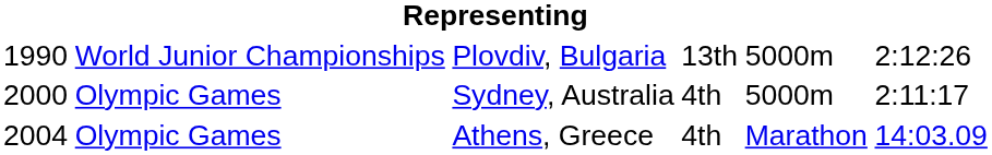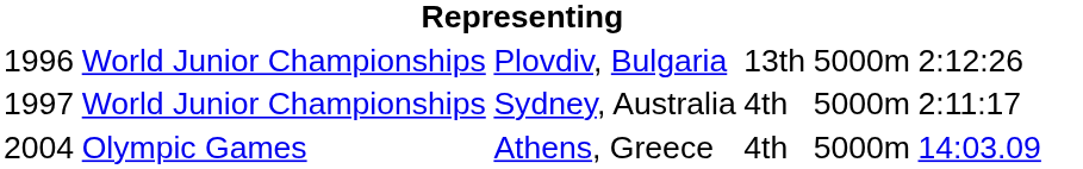 <table>
 <tr>
 <th colspan="6">Representing </th>
 </tr>
 <tr>
-<td>1990</td>
+<td>1996</td>
 <td><a href='#'>World Junior Championships</a></td>
 <td><a href='#'>Plovdiv</a>, <a href='#'>Bulgaria</a></td>
 <td>13th</td>
 <td>5000m</td>
 <td>2:12:26</td>
 </tr>
 <tr>
-<td>2000</td>
-<td><a href='#'>Olympic Games</a></td>
+<td>1997</td>
+<td><a href='#'>World Junior Championships</a></td>
 <td><a href='#'>Sydney</a>, Australia</td>
 <td>4th</td>
 <td>5000m</td>
 <td>2:11:17</td>
 </tr>
 <tr>
 <td>2004</td>
 <td><a href='#'>Olympic Games</a></td>
 <td><a href='#'>Athens</a>, Greece</td>
 <td>4th</td>
-<td><a href='#'>Marathon</a></td>
+<td>5000m</td>
 <td><a href='#'>14:03.09</a></td>
 </tr>
 </table>
